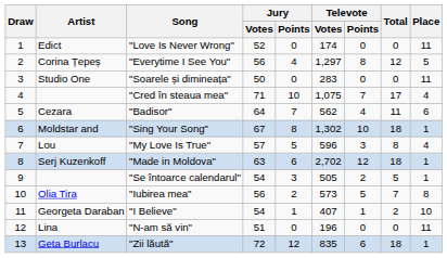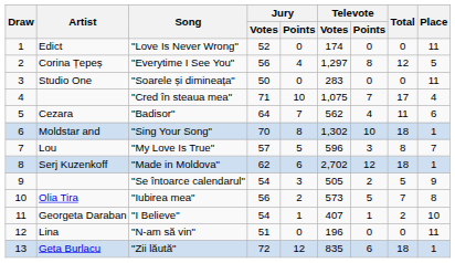 <table class="sortable wikitable" style="margin: 1em auto 1em auto; text-align:center;">
 <tr>
 <th rowspan="2">Draw</th>
 <th rowspan="2">Artist</th>
 <th rowspan="2">Song</th>
 <th colspan="2">Jury</th>
 <th colspan="2">Televote</th>
 <th rowspan="2">Total</th>
 <th rowspan="2">Place</th>
 </tr>
 <tr>
 <th>Votes</th>
 <th>Points</th>
 <th>Votes</th>
 <th>Points</th>
 </tr>
 <tr>
 <td>1</td>
 <td align="left">Edict</td>
 <td align="left">"Love Is Never Wrong"</td>
 <td>52</td>
 <td>0</td>
 <td>174</td>
 <td>0</td>
 <td>0</td>
 <td>11</td>
 </tr>
 <tr>
 <td>2</td>
 <td align="left">Corina Țepeș</td>
 <td align="left">"Everytime I See You"</td>
 <td>56</td>
 <td>4</td>
 <td>1,297</td>
 <td>8</td>
 <td>12</td>
 <td>5</td>
 </tr>
 <tr>
 <td>3</td>
 <td align="left">Studio One</td>
 <td align="left">"Soarele și dimineața"</td>
 <td>50</td>
 <td>0</td>
 <td>283</td>
 <td>0</td>
 <td>0</td>
 <td>11</td>
 </tr>
 <tr>
 <td>4</td>
 <td align="left"></td>
 <td align="left">"Cred în steaua mea"</td>
 <td>71</td>
 <td>10</td>
 <td>1,075</td>
 <td>7</td>
 <td>17</td>
 <td>4</td>
 </tr>
 <tr>
 <td>5</td>
 <td align="left">Cezara</td>
 <td align="left">"Badisor"</td>
 <td>64</td>
 <td>7</td>
 <td>562</td>
 <td>4</td>
 <td>11</td>
 <td>6</td>
 </tr>
 <tr style="background:#CEDFF2;">
 <td>6</td>
 <td align="left">Moldstar and </td>
 <td align="left">"Sing Your Song"</td>
-<td>67</td>
+<td>70</td>
 <td>8</td>
 <td>1,302</td>
 <td>10</td>
 <td>18</td>
 <td>1</td>
 </tr>
 <tr>
 <td>7</td>
 <td align="left">Lou</td>
 <td align="left">"My Love Is True"</td>
 <td>57</td>
 <td>5</td>
 <td>596</td>
 <td>3</td>
 <td>8</td>
-<td>4</td>
+<td>7</td>
 </tr>
 <tr style="background:#CEDFF2;">
 <td>8</td>
 <td align="left">Serj Kuzenkoff</td>
 <td align="left">"Made in Moldova"</td>
-<td>63</td>
+<td>62</td>
 <td>6</td>
 <td>2,702</td>
 <td>12</td>
 <td>18</td>
 <td>1</td>
 </tr>
 <tr>
 <td>9</td>
 <td align="left"></td>
 <td align="left">"Se întoarce calendarul"</td>
 <td>54</td>
 <td>3</td>
 <td>505</td>
 <td>2</td>
 <td>5</td>
-<td>1</td>
+<td>9</td>
 </tr>
 <tr>
 <td>10</td>
 <td align="left"><a href='#'>Olia Tira</a></td>
 <td align="left">"Iubirea mea"</td>
 <td>56</td>
 <td>2</td>
 <td>573</td>
 <td>5</td>
 <td>7</td>
 <td>8</td>
 </tr>
 <tr>
 <td>11</td>
 <td align="left">Georgeta Daraban</td>
 <td align="left">"I Believe"</td>
 <td>54</td>
 <td>1</td>
 <td>407</td>
 <td>1</td>
 <td>2</td>
 <td>10</td>
 </tr>
 <tr>
 <td>12</td>
 <td align="left">Lina</td>
 <td align="left">"N-am să vin"</td>
 <td>51</td>
 <td>0</td>
 <td>196</td>
 <td>0</td>
 <td>0</td>
 <td>11</td>
 </tr>
 <tr style="background:#CEDFF2;">
 <td>13</td>
 <td align="left"><a href='#'>Geta Burlacu</a></td>
 <td align="left">"Zii lăută"</td>
 <td>72</td>
 <td>12</td>
 <td>835</td>
 <td>6</td>
 <td>18</td>
 <td>1</td>
 </tr>
 </table>
